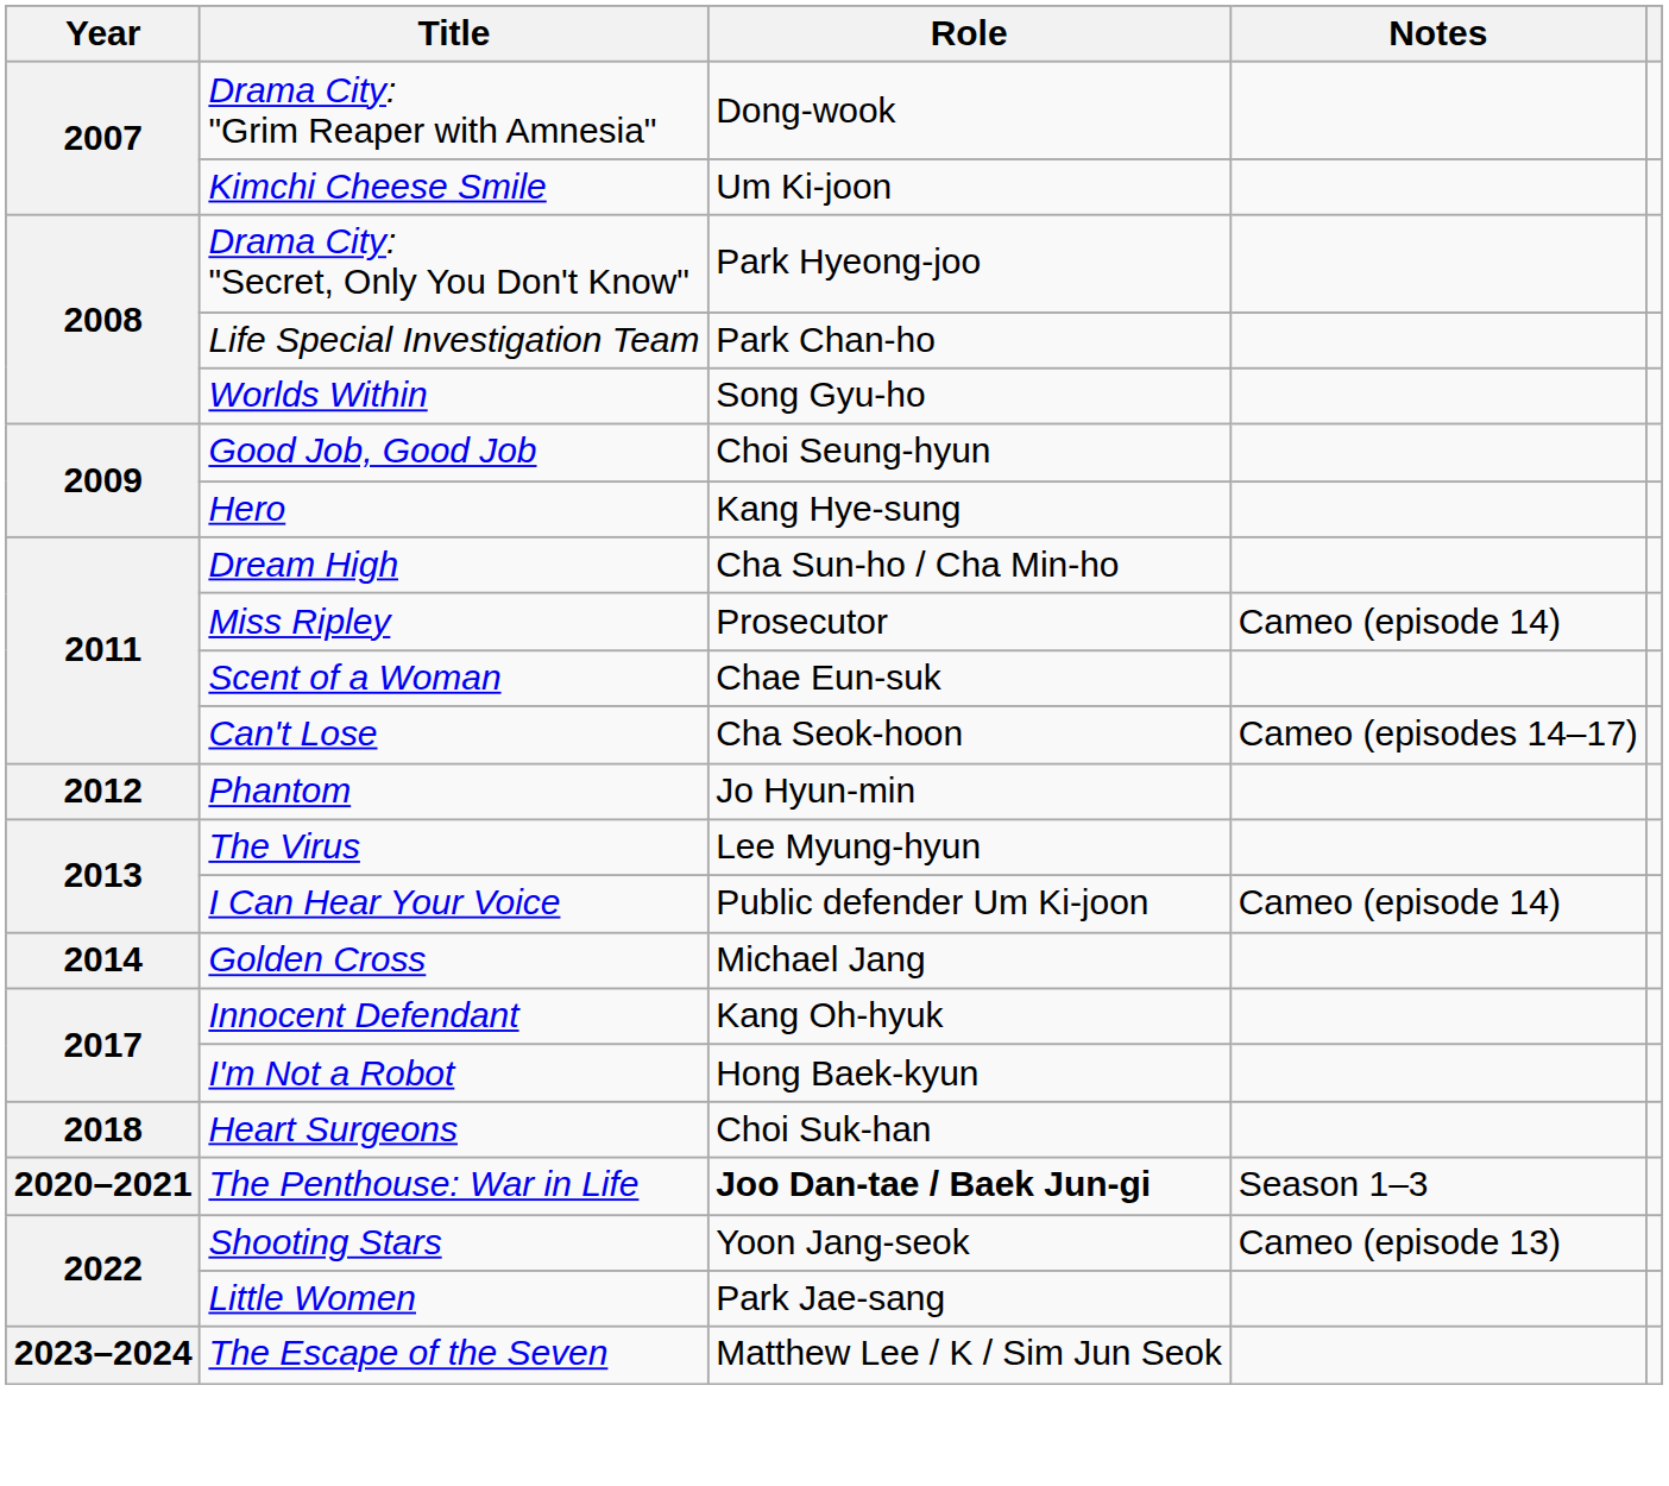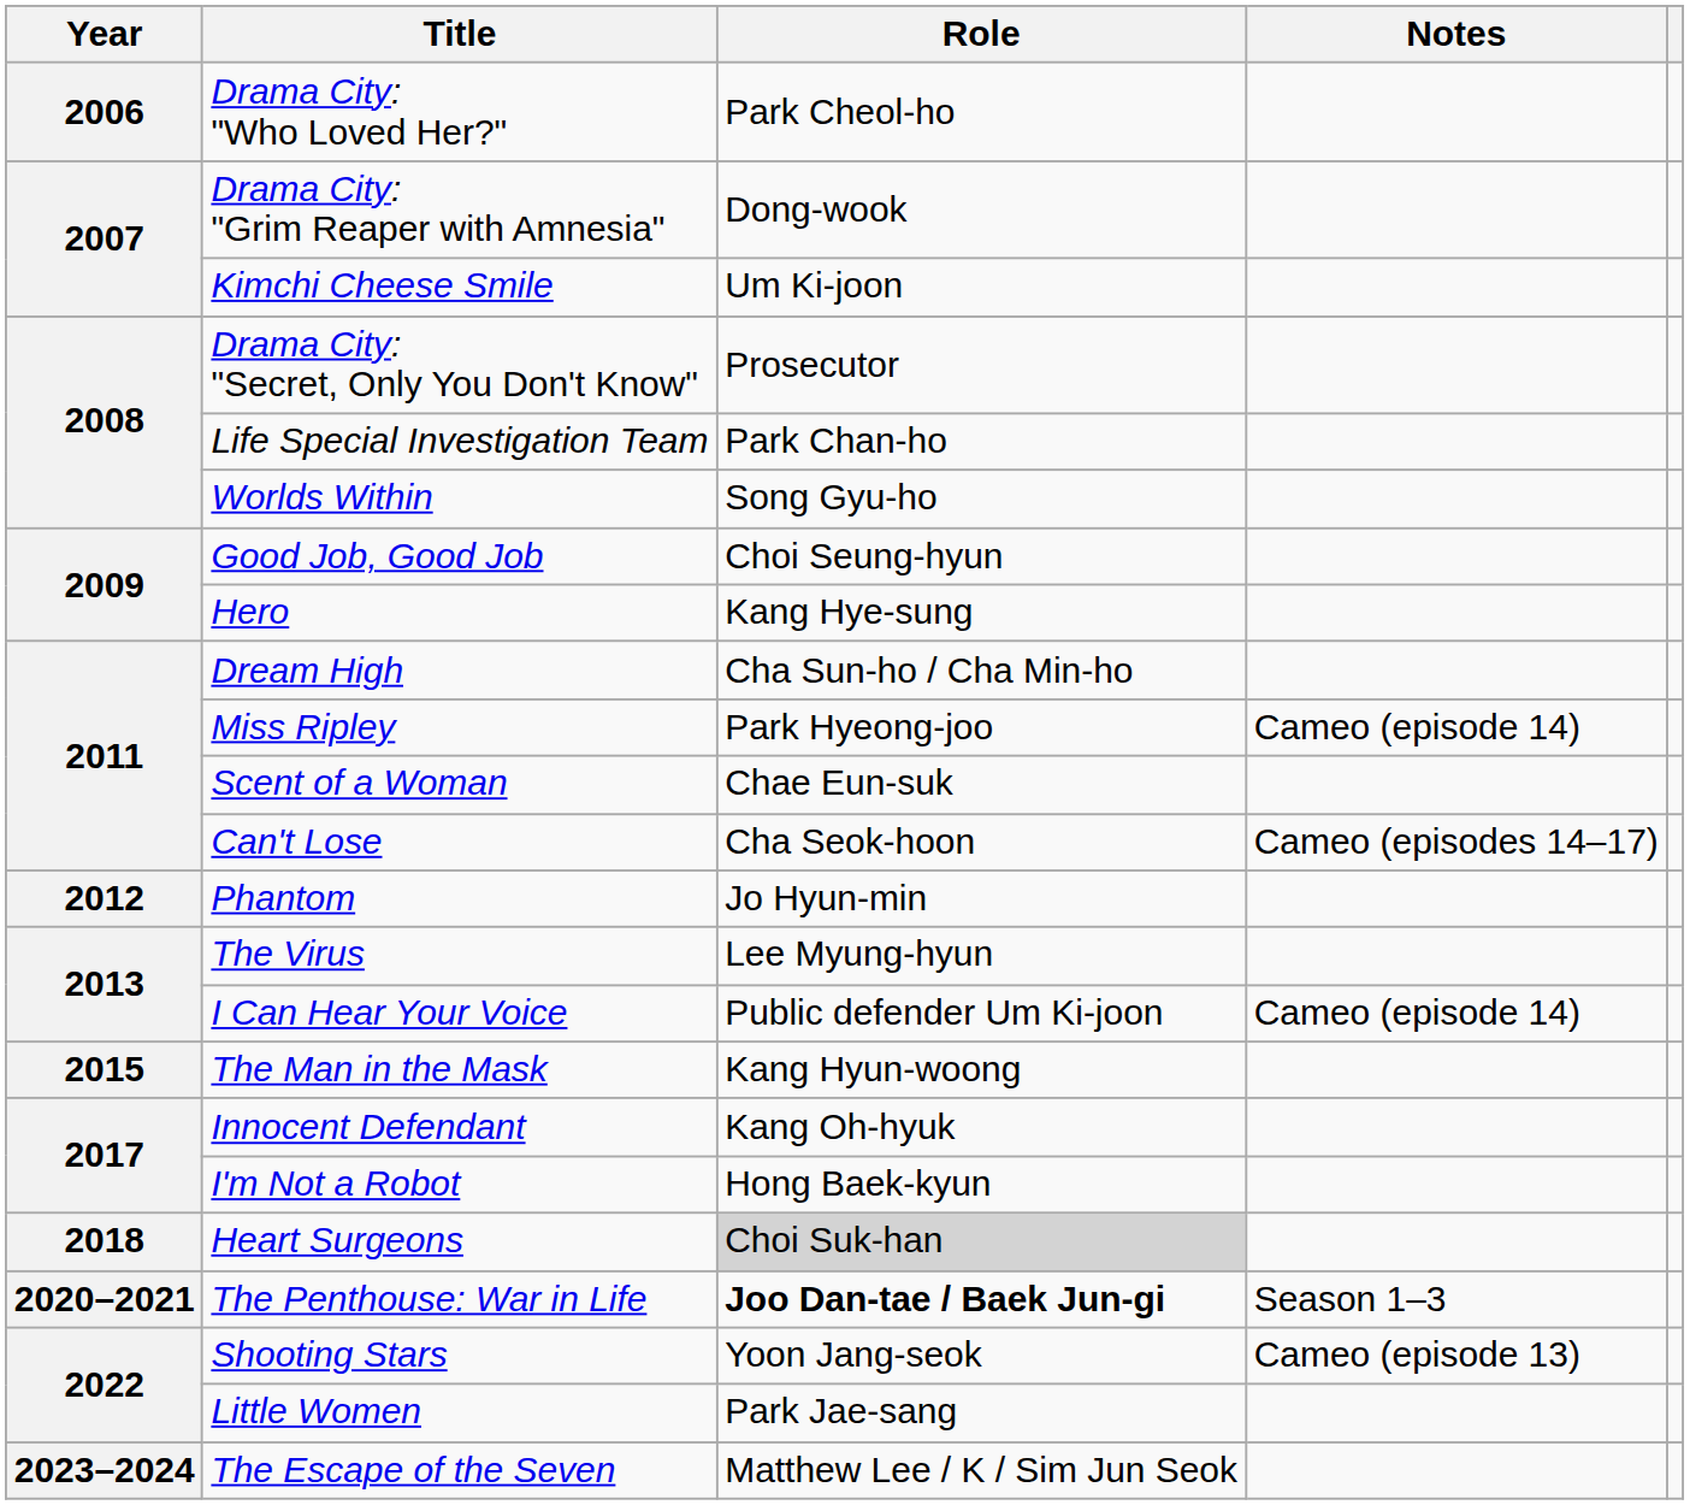 <table class="wikitable plainrowheaders sortable">
 <tr>
 <th scope="col">Year</th>
 <th scope="col">Title</th>
 <th scope="col">Role</th>
 <th scope="col">Notes</th>
 <th scope="col" class="unsortable"></th>
+</tr>
+<tr>
+<th scope="row">2006</th>
+<td><em><a href='#'>Drama City</a>:</em><br>"Who Loved Her?"</td>
+<td>Park Cheol-ho</td>
+<td></td>
+<td style="text-align:center"></td>
 </tr>
 <tr>
 <th scope="row" rowspan="2">2007</th>
 <td><em><a href='#'>Drama City</a>:</em><br>"Grim Reaper with Amnesia" </td>
 <td>Dong-wook</td>
 <td></td>
 <td style="text-align:center"></td>
 </tr>
 <tr>
 <td><em><a href='#'>Kimchi Cheese Smile</a></em></td>
 <td>Um Ki-joon</td>
 <td></td>
 <td style="text-align:center"></td>
 </tr>
 <tr>
 <th scope="row" rowspan="3">2008</th>
 <td><em><a href='#'>Drama City</a>:</em><br>"Secret, Only You Don't Know" </td>
-<td>Park Hyeong-joo</td>
+<td>Prosecutor</td>
 <td></td>
 <td style="text-align:center"></td>
 </tr>
 <tr>
 <td><em>Life Special Investigation Team</em></td>
 <td>Park Chan-ho</td>
 <td></td>
 <td style="text-align:center"></td>
 </tr>
 <tr>
 <td><em><a href='#'>Worlds Within</a></em></td>
 <td>Song Gyu-ho</td>
 <td></td>
 <td style="text-align:center"></td>
 </tr>
 <tr>
 <th scope="row" rowspan="2">2009</th>
 <td><em><a href='#'>Good Job, Good Job</a></em></td>
 <td>Choi Seung-hyun</td>
 <td></td>
 <td style="text-align:center"></td>
 </tr>
 <tr>
 <td><em><a href='#'>Hero</a></em></td>
 <td>Kang Hye-sung</td>
 <td></td>
 <td style="text-align:center"></td>
 </tr>
 <tr>
 <th scope="row" rowspan="4">2011</th>
 <td><em><a href='#'>Dream High</a></em></td>
 <td>Cha Sun-ho / Cha Min-ho</td>
 <td></td>
 <td style="text-align:center"></td>
 </tr>
 <tr>
 <td><em><a href='#'>Miss Ripley</a></em></td>
-<td>Prosecutor</td>
+<td>Park Hyeong-joo</td>
 <td>Cameo (episode 14)</td>
 <td style="text-align:center"></td>
 </tr>
 <tr>
 <td><em><a href='#'>Scent of a Woman</a></em></td>
 <td>Chae Eun-suk</td>
 <td></td>
 <td style="text-align:center"></td>
 </tr>
 <tr>
 <td><em><a href='#'>Can't Lose</a></em></td>
 <td>Cha Seok-hoon</td>
 <td>Cameo (episodes 14–17)</td>
 <td style="text-align:center"></td>
 </tr>
 <tr>
 <th scope="row" rowspan>2012</th>
 <td><em><a href='#'>Phantom</a></em></td>
 <td>Jo Hyun-min</td>
 <td></td>
 <td style="text-align:center"></td>
 </tr>
 <tr>
 <th scope="row" rowspan="2">2013</th>
 <td><em><a href='#'>The Virus</a></em></td>
 <td>Lee Myung-hyun</td>
 <td></td>
 <td style="text-align:center"></td>
 </tr>
 <tr>
 <td><em><a href='#'>I Can Hear Your Voice</a></em></td>
 <td>Public defender Um Ki-joon</td>
 <td>Cameo (episode 14)</td>
 <td style="text-align:center"></td>
 </tr>
 <tr>
-<th scope="row">2014</th>
-<td><em><a href='#'>Golden Cross</a></em></td>
-<td>Michael Jang</td>
+<th scope="row">2015</th>
+<td><em><a href='#'>The Man in the Mask</a></em></td>
+<td>Kang Hyun-woong</td>
 <td></td>
 <td style="text-align:center"></td>
 </tr>
 <tr>
 <th scope="row" rowspan="2">2017</th>
 <td><em><a href='#'>Innocent Defendant</a></em></td>
 <td>Kang Oh-hyuk</td>
 <td></td>
 <td style="text-align:center"></td>
 </tr>
 <tr>
 <td><em><a href='#'>I'm Not a Robot</a></em></td>
 <td>Hong Baek-kyun</td>
 <td></td>
 <td style="text-align:center"></td>
 </tr>
 <tr>
 <th scope="row">2018</th>
 <td><em><a href='#'>Heart Surgeons</a></em></td>
-<td>Choi Suk-han</td>
+<td style="background: lightgrey;">Choi Suk-han</td>
 <td></td>
 <td style="text-align:center"></td>
 </tr>
 <tr>
 <th scope="row">2020–2021</th>
 <td><em><a href='#'>The Penthouse: War in Life</a></em></td>
 <td><strong>Joo Dan-tae / Baek Jun-gi</strong></td>
 <td>Season 1–3</td>
 <td style="text-align:center"></td>
 </tr>
 <tr>
 <th scope="row" rowspan="2">2022</th>
 <td><em><a href='#'>Shooting Stars</a></em></td>
 <td>Yoon Jang-seok</td>
 <td>Cameo (episode 13)</td>
 <td style="text-align:center"></td>
 </tr>
 <tr>
 <td><em><a href='#'>Little Women</a></em></td>
 <td>Park Jae-sang</td>
 <td></td>
 <td style="text-align:center"></td>
 </tr>
 <tr>
 <th scope="row">2023–2024</th>
 <td><em><a href='#'>The Escape of the Seven</a></em></td>
 <td>Matthew Lee / K / Sim Jun Seok</td>
 <td></td>
 <td style="text-align:center"></td>
 </tr>
 </table>
